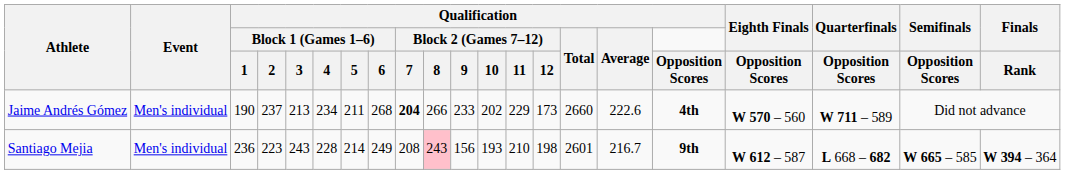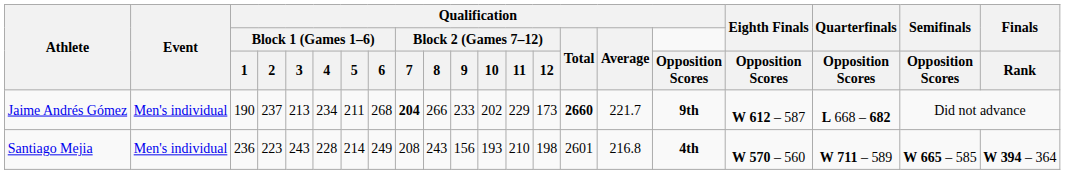 <table class="wikitable" border="1" style="font-size:90%">
 <tr>
 <th rowspan=3>Athlete</th>
 <th rowspan=3>Event</th>
 <th colspan=15>Qualification</th>
 <th rowspan=2>Eighth Finals</th>
 <th rowspan=2>Quarterfinals</th>
 <th rowspan=2>Semifinals</th>
 <th rowspan=2>Finals</th>
 </tr>
 <tr>
 <th colspan=6>Block 1 (Games 1–6)</th>
 <th colspan=6>Block 2 (Games 7–12)</th>
 <th rowspan=2>Total</th>
 <th rowspan=2>Average</th>
 </tr>
 <tr>
 <th>1</th>
 <th>2</th>
 <th>3</th>
 <th>4</th>
 <th>5</th>
 <th>6</th>
 <th>7</th>
 <th>8</th>
 <th>9</th>
 <th>10</th>
 <th>11</th>
 <th>12</th>
 <th>Opposition<br>Scores</th>
 <th>Opposition<br>Scores</th>
 <th>Opposition<br>Scores</th>
 <th>Opposition<br>Scores</th>
 <th>Rank</th>
 </tr>
 <tr>
 <td><a href='#'>Jaime Andrés Gómez</a></td>
 <td><a href='#'>Men's individual</a><br></td>
 <td align=center>190</td>
 <td align=center>237</td>
 <td align=center>213</td>
 <td align=center>234</td>
 <td align=center>211</td>
 <td align=center>268</td>
 <td align=center><strong>204</strong></td>
 <td align=center>266</td>
 <td align=center>233</td>
 <td align=center>202</td>
 <td align=center>229</td>
 <td align=center>173</td>
-<td align=center>2660</td>
-<td align=center>222.6</td>
-<td align=center><strong>4th</strong></td>
-<td align=center><br><strong>W</strong> <strong>570</strong> – 560</td>
-<td align=center><br><strong>W</strong> <strong>711</strong> – 589</td>
+<td align=center><strong>2660</strong></td>
+<td align=center>221.7</td>
+<td align=center><strong>9th</strong></td>
+<td align=center><br><strong>W</strong> <strong>612</strong> – 587</td>
+<td align=center><br><strong>L</strong> 668 – <strong>682</strong></td>
 <td align=center colspan=2>Did not advance</td>
 </tr>
 <tr>
 <td><a href='#'>Santiago Mejia</a></td>
 <td><a href='#'>Men's individual</a><br></td>
 <td align=center>236</td>
 <td align=center>223</td>
 <td align=center>243</td>
 <td align=center>228</td>
 <td align=center>214</td>
 <td align=center>249</td>
 <td align=center>208</td>
-<td align=center style="background: pink;">243</td>
+<td align=center>243</td>
 <td align=center>156</td>
 <td align=center>193</td>
 <td align=center>210</td>
 <td align=center>198</td>
 <td align=center>2601</td>
-<td align=center>216.7</td>
-<td align=center><strong>9th</strong></td>
-<td align=center><br><strong>W</strong> <strong>612</strong> – 587</td>
-<td align=center><br><strong>L</strong> 668 – <strong>682</strong></td>
+<td align=center>216.8</td>
+<td align=center><strong>4th</strong></td>
+<td align=center><br><strong>W</strong> <strong>570</strong> – 560</td>
+<td align=center><br><strong>W</strong> <strong>711</strong> – 589</td>
 <td align=center><br><strong>W</strong> <strong>665</strong> – 585</td>
 <td align=center><br><strong>W</strong> <strong>394</strong> – 364<br></td>
 </tr>
 </table>
